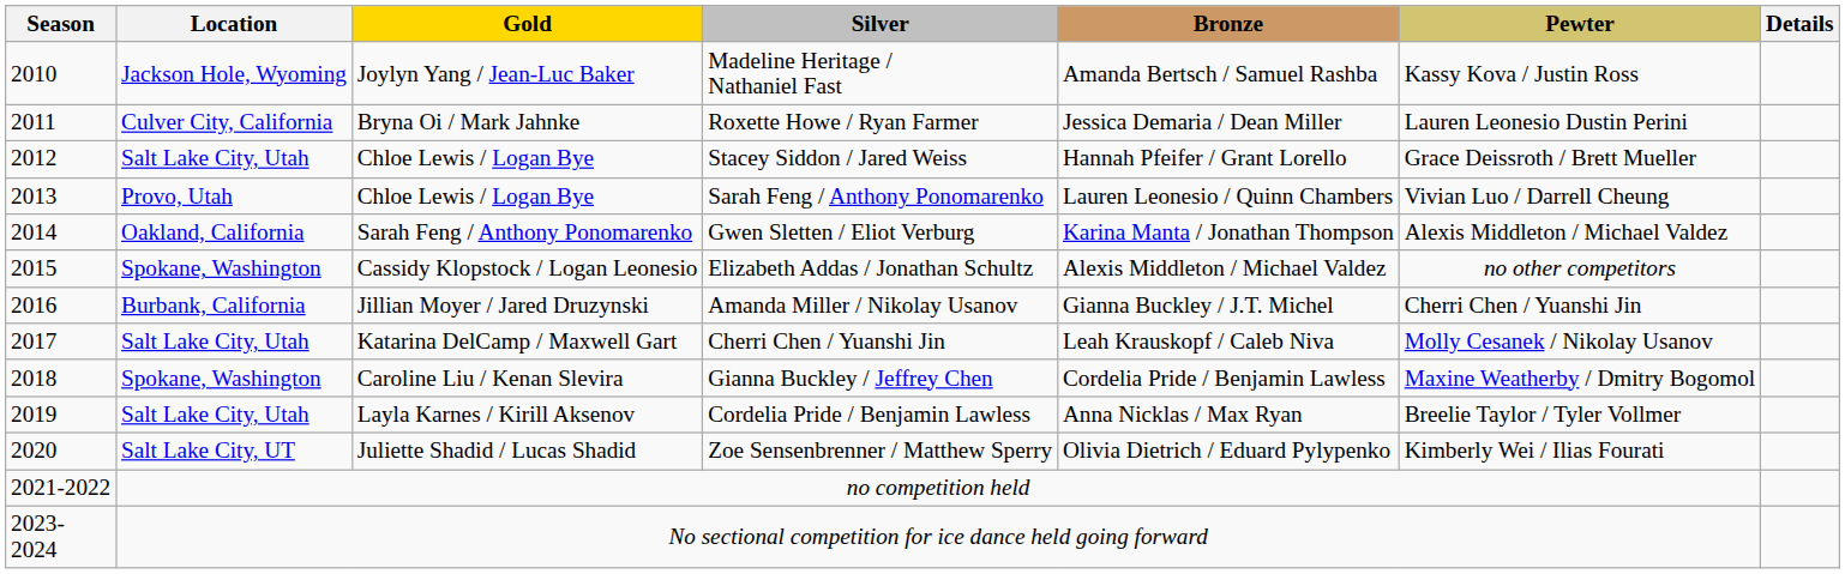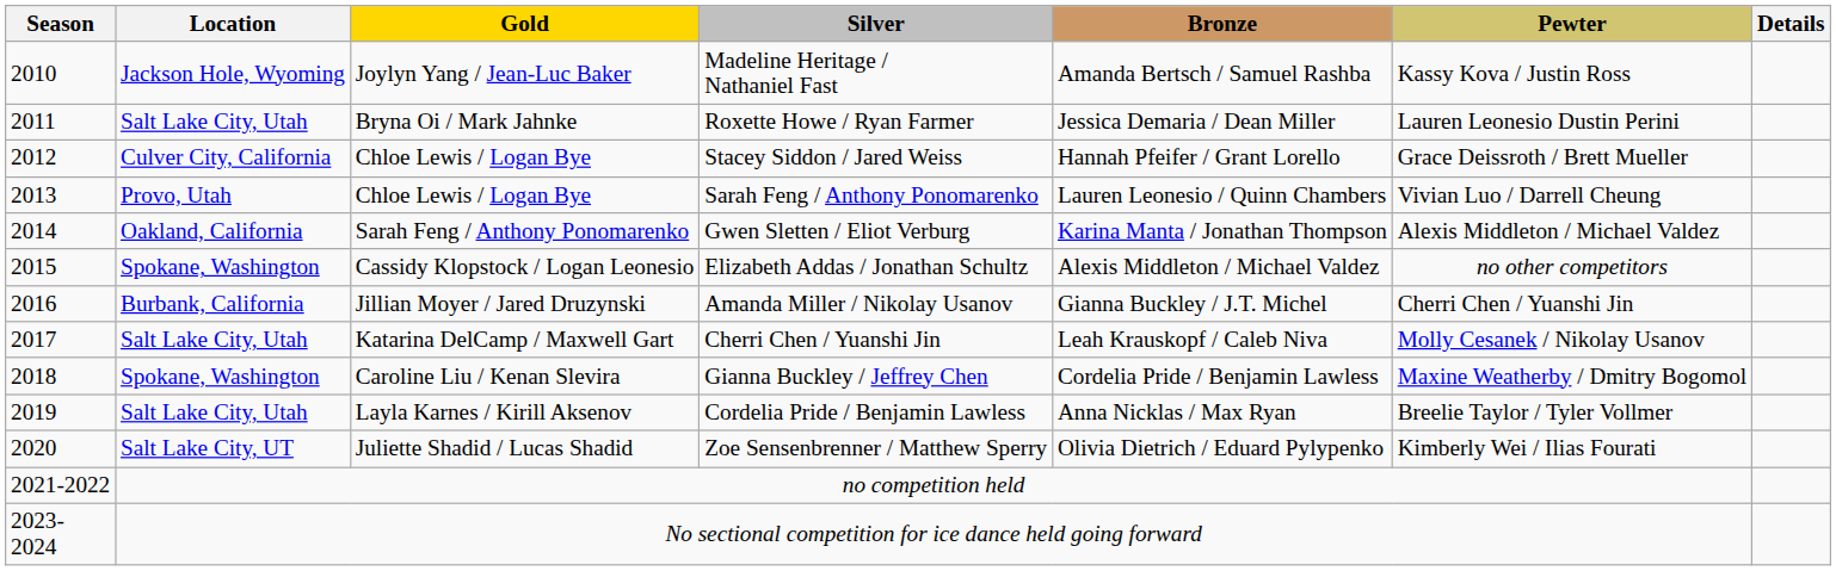 <table class="wikitable">
 <tr>
 <th>Season</th>
 <th>Location</th>
 <td align=center bgcolor=gold><strong>Gold</strong></td>
 <td align=center bgcolor=silver><strong>Silver</strong></td>
 <td align=center bgcolor=cc9966><strong>Bronze</strong></td>
 <td align=center bgcolor=d1c571><strong>Pewter</strong></td>
 <th>Details</th>
 </tr>
 <tr>
 <td>2010</td>
 <td><a href='#'>Jackson Hole, Wyoming</a></td>
 <td>Joylyn Yang / <a href='#'>Jean-Luc Baker</a></td>
 <td>Madeline Heritage /<br>Nathaniel Fast</td>
 <td>Amanda Bertsch / Samuel Rashba</td>
 <td>Kassy Kova / Justin Ross</td>
 <td></td>
 </tr>
 <tr>
 <td>2011</td>
-<td><a href='#'>Culver City, California</a></td>
+<td><a href='#'>Salt Lake City, Utah</a></td>
 <td>Bryna Oi / Mark Jahnke</td>
 <td>Roxette Howe / Ryan Farmer</td>
 <td>Jessica Demaria / Dean Miller</td>
 <td>Lauren Leonesio Dustin Perini</td>
 <td></td>
 </tr>
 <tr>
 <td>2012</td>
-<td><a href='#'>Salt Lake City, Utah</a></td>
+<td><a href='#'>Culver City, California</a></td>
 <td>Chloe Lewis / <a href='#'>Logan Bye</a></td>
 <td>Stacey Siddon / Jared Weiss</td>
 <td>Hannah Pfeifer / Grant Lorello</td>
 <td>Grace Deissroth / Brett Mueller</td>
 <td></td>
 </tr>
 <tr>
 <td>2013</td>
 <td><a href='#'>Provo, Utah</a></td>
 <td>Chloe Lewis / <a href='#'>Logan Bye</a></td>
 <td>Sarah Feng / <a href='#'>Anthony Ponomarenko</a></td>
 <td>Lauren Leonesio / Quinn Chambers</td>
 <td>Vivian Luo / Darrell Cheung</td>
 <td></td>
 </tr>
 <tr>
 <td>2014</td>
 <td><a href='#'>Oakland, California</a></td>
 <td>Sarah Feng / <a href='#'>Anthony Ponomarenko</a></td>
 <td>Gwen Sletten / Eliot Verburg</td>
 <td><a href='#'>Karina Manta</a> / Jonathan Thompson</td>
 <td>Alexis Middleton / Michael Valdez</td>
 <td></td>
 </tr>
 <tr>
 <td>2015</td>
 <td><a href='#'>Spokane, Washington</a></td>
 <td>Cassidy Klopstock / Logan Leonesio</td>
 <td>Elizabeth Addas / Jonathan Schultz</td>
 <td>Alexis Middleton / Michael Valdez</td>
 <td colspan="1" align="center"><em>no other competitors</em></td>
 <td></td>
 </tr>
 <tr>
 <td>2016</td>
 <td><a href='#'>Burbank, California</a></td>
 <td>Jillian Moyer / Jared Druzynski</td>
 <td>Amanda Miller / Nikolay Usanov</td>
 <td>Gianna Buckley / J.T. Michel</td>
 <td>Cherri Chen / Yuanshi Jin</td>
 <td></td>
 </tr>
 <tr>
 <td>2017</td>
 <td><a href='#'>Salt Lake City, Utah</a></td>
 <td>Katarina DelCamp / Maxwell Gart</td>
 <td>Cherri Chen / Yuanshi Jin</td>
 <td>Leah Krauskopf / Caleb Niva</td>
 <td><a href='#'>Molly Cesanek</a> / Nikolay Usanov</td>
 <td></td>
 </tr>
 <tr>
 <td>2018</td>
 <td><a href='#'>Spokane, Washington</a></td>
 <td>Caroline Liu / Kenan Slevira</td>
 <td>Gianna Buckley / <a href='#'>Jeffrey Chen</a></td>
 <td>Cordelia Pride / Benjamin Lawless</td>
 <td><a href='#'>Maxine Weatherby</a> / Dmitry Bogomol</td>
 <td></td>
 </tr>
 <tr>
 <td>2019</td>
 <td><a href='#'>Salt Lake City, Utah</a></td>
 <td>Layla Karnes / Kirill Aksenov</td>
 <td>Cordelia Pride / Benjamin Lawless</td>
 <td>Anna Nicklas / Max Ryan</td>
 <td>Breelie Taylor / Tyler Vollmer</td>
 <td></td>
 </tr>
 <tr>
 <td>2020</td>
 <td><a href='#'>Salt Lake City, UT</a></td>
 <td>Juliette Shadid / Lucas Shadid</td>
 <td>Zoe Sensenbrenner / Matthew Sperry</td>
 <td>Olivia Dietrich / Eduard Pylypenko</td>
 <td>Kimberly Wei / Ilias Fourati</td>
 <td></td>
 </tr>
 <tr>
 <td>2021-2022</td>
 <td colspan="5" align="center"><em>no competition held</em></td>
 <td></td>
 </tr>
 <tr>
 <td>2023-<br>2024</td>
 <td colspan="5" align="center"><em>No sectional competition for ice dance held going forward</em></td>
 <td></td>
 </tr>
 </table>
